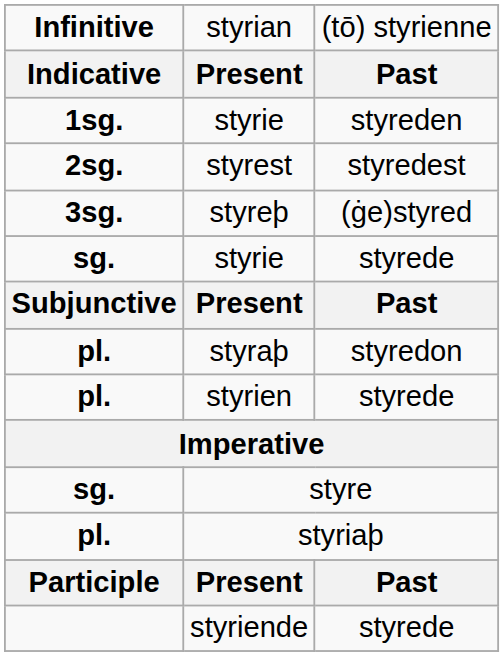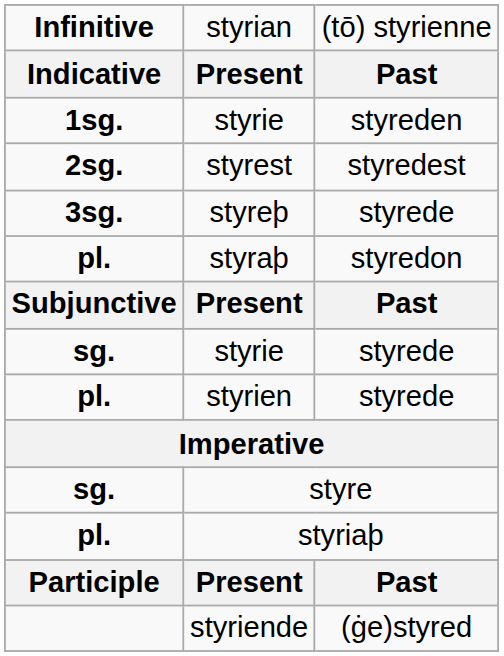 <table class="wikitable" style="text-align:center">
 <tr>
 <td><strong>Infinitive</strong></td>
 <td>styrian</td>
 <td>(tō) styrienne</td>
 </tr>
 <tr>
 <th>Indicative</th>
 <th>Present</th>
 <th>Past</th>
 </tr>
 <tr>
 <td><strong>1sg.</strong></td>
 <td>styrie</td>
 <td>styreden</td>
 </tr>
 <tr>
 <td><strong>2sg.</strong></td>
 <td>styrest</td>
 <td>styredest</td>
 </tr>
 <tr>
 <td><strong>3sg.</strong></td>
 <td>styreþ</td>
-<td>(ġe)styred</td>
+<td>styrede</td>
 </tr>
 <tr>
-<td><strong>sg.</strong></td>
-<td>styrie</td>
-<td>styrede</td>
+<td><strong>pl.</strong></td>
+<td>styraþ</td>
+<td>styredon</td>
 </tr>
 <tr>
 <th>Subjunctive</th>
 <th>Present</th>
 <th>Past</th>
 </tr>
 <tr>
-<td><strong>pl.</strong></td>
-<td>styraþ</td>
-<td>styredon</td>
+<td><strong>sg.</strong></td>
+<td>styrie</td>
+<td>styrede</td>
 </tr>
 <tr>
 <td><strong>pl.</strong></td>
 <td>styrien</td>
 <td>styrede</td>
 </tr>
 <tr>
 <th colspan="3">Imperative</th>
 </tr>
 <tr>
 <td><strong>sg.</strong></td>
 <td colspan="2">styre</td>
 </tr>
 <tr>
 <td><strong>pl.</strong></td>
 <td colspan="2">styriaþ</td>
 </tr>
 <tr>
 <th>Participle</th>
 <th>Present</th>
 <th>Past</th>
 </tr>
 <tr>
 <td></td>
 <td>styriende</td>
-<td>styrede</td>
+<td>(ġe)styred</td>
 </tr>
 </table>
